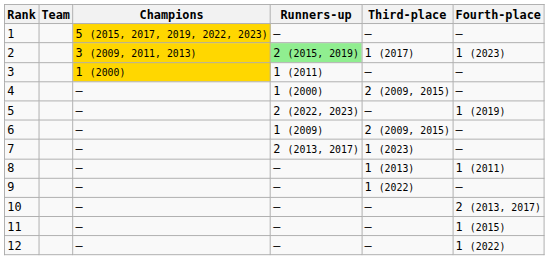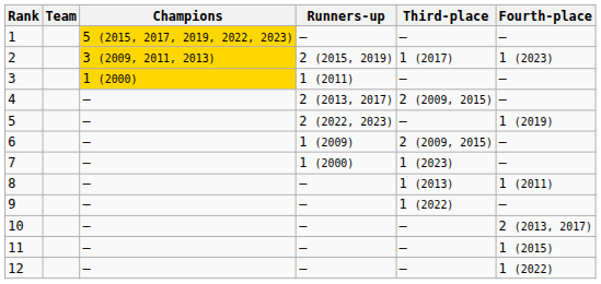 <table class="wikitable">
 <tr>
 <th>Rank</th>
 <th>Team</th>
 <th>Champions</th>
 <th>Runners-up</th>
 <th>Third-place</th>
 <th>Fourth-place</th>
 </tr>
 <tr>
 <td>1</td>
 <td></td>
 <td bgcolor=gold>5 <small>(2015, 2017, 2019, 2022, 2023)</small></td>
 <td>–</td>
 <td>–</td>
 <td>–</td>
 </tr>
 <tr>
 <td>2</td>
 <td></td>
 <td bgcolor=gold>3 <small>(2009, 2011, 2013)</small></td>
-<td style="background: lightgreen;">2 <small>(2015, 2019)</small></td>
+<td>2 <small>(2015, 2019)</small></td>
 <td>1 <small>(2017)</small></td>
 <td>1 <small>(2023)</small></td>
 </tr>
 <tr>
 <td>3</td>
 <td></td>
 <td bgcolor=gold>1 <small>(2000)</small></td>
 <td>1 <small>(2011)</small></td>
 <td>–</td>
 <td>–</td>
 </tr>
 <tr>
 <td>4</td>
 <td></td>
 <td>–</td>
-<td>1 <small>(2000)</small></td>
+<td>2 <small>(2013, 2017)</small></td>
 <td>2 <small>(2009, 2015)</small></td>
 <td>–</td>
 </tr>
 <tr>
 <td>5</td>
 <td></td>
 <td>–</td>
 <td>2 <small>(2022, 2023)</small></td>
 <td>–</td>
 <td>1 <small>(2019)</small></td>
 </tr>
 <tr>
 <td>6</td>
 <td></td>
 <td>–</td>
 <td>1 <small>(2009)</small></td>
 <td>2 <small>(2009, 2015)</small></td>
 <td>–</td>
 </tr>
 <tr>
 <td>7</td>
 <td></td>
 <td>–</td>
-<td>2 <small>(2013, 2017)</small></td>
+<td>1 <small>(2000)</small></td>
 <td>1 <small>(2023)</small></td>
 <td>–</td>
 </tr>
 <tr>
 <td>8</td>
 <td></td>
 <td>–</td>
 <td>–</td>
 <td>1 <small>(2013)</small></td>
 <td>1 <small>(2011)</small></td>
 </tr>
 <tr>
 <td>9</td>
 <td></td>
 <td>–</td>
 <td>–</td>
 <td>1 <small>(2022)</small></td>
 <td>–</td>
 </tr>
 <tr>
 <td>10</td>
 <td></td>
 <td>–</td>
 <td>–</td>
 <td>–</td>
 <td>2 <small>(2013, 2017)</small></td>
 </tr>
 <tr>
 <td>11</td>
 <td></td>
 <td>–</td>
 <td>–</td>
 <td>–</td>
 <td>1 <small>(2015)</small></td>
 </tr>
 <tr>
 <td>12</td>
 <td></td>
 <td>–</td>
 <td>–</td>
 <td>–</td>
 <td>1 <small>(2022)</small></td>
 </tr>
 </table>
